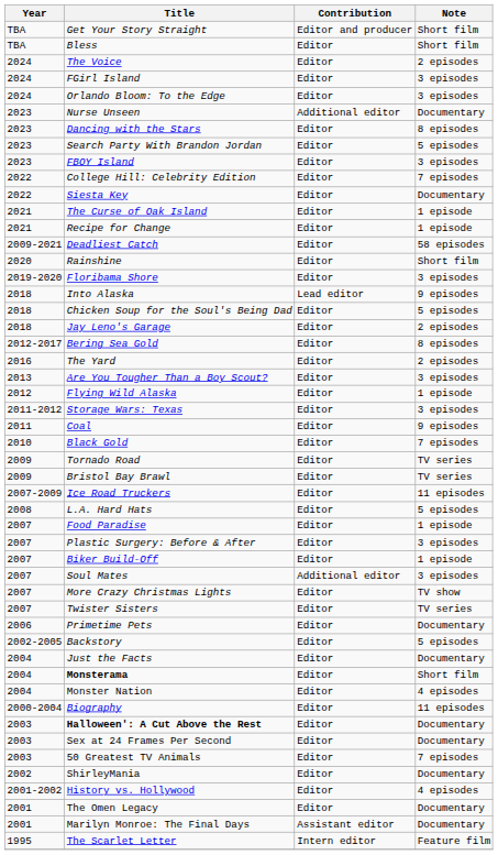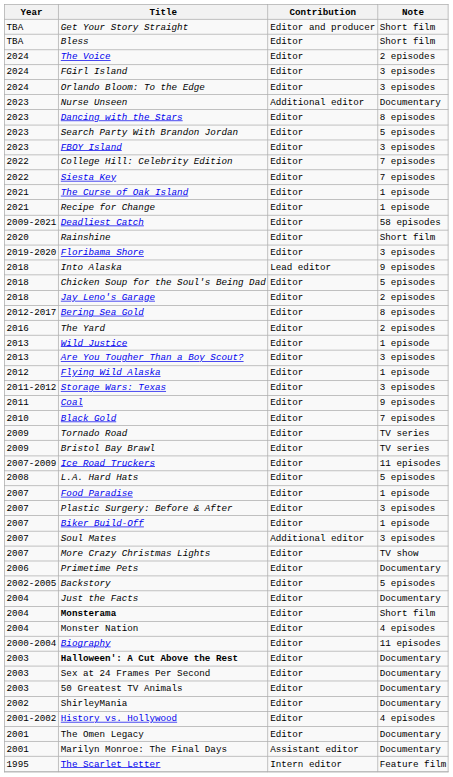 <table class="wikitable sortable">
 <tr>
 <th>Year</th>
 <th>Title</th>
 <th>Contribution</th>
 <th>Note</th>
 </tr>
 <tr>
 <td>TBA</td>
 <td><em>Get Your Story Straight</em></td>
 <td>Editor and producer</td>
 <td>Short film</td>
 </tr>
 <tr>
 <td>TBA</td>
 <td><em>Bless</em></td>
 <td>Editor</td>
 <td>Short film</td>
 </tr>
 <tr>
 <td>2024</td>
 <td><em><a href='#'>The Voice</a></em></td>
 <td>Editor</td>
 <td>2 episodes</td>
 </tr>
 <tr>
 <td>2024</td>
 <td><em>FGirl Island</em></td>
 <td>Editor</td>
 <td>3 episodes</td>
 </tr>
 <tr>
 <td>2024</td>
 <td><em>Orlando Bloom: To the Edge</em></td>
 <td>Editor</td>
 <td>3 episodes</td>
 </tr>
 <tr>
 <td>2023</td>
 <td><em>Nurse Unseen</em></td>
 <td>Additional editor</td>
 <td>Documentary</td>
 </tr>
 <tr>
 <td>2023</td>
 <td><em><a href='#'>Dancing with the Stars</a></em></td>
 <td>Editor</td>
 <td>8 episodes</td>
 </tr>
 <tr>
 <td>2023</td>
 <td><em>Search Party With Brandon Jordan</em></td>
 <td>Editor</td>
 <td>5 episodes</td>
 </tr>
 <tr>
 <td>2023</td>
 <td><em><a href='#'>FBOY Island</a></em></td>
 <td>Editor</td>
 <td>3 episodes</td>
 </tr>
 <tr>
 <td>2022</td>
 <td><em>College Hill: Celebrity Edition</em></td>
 <td>Editor</td>
 <td>7 episodes</td>
 </tr>
 <tr>
 <td>2022</td>
 <td><em><a href='#'>Siesta Key</a></em></td>
 <td>Editor</td>
-<td>Documentary</td>
+<td>7 episodes</td>
 </tr>
 <tr>
 <td>2021</td>
 <td><em><a href='#'>The Curse of Oak Island</a></em></td>
 <td>Editor</td>
 <td>1 episode</td>
 </tr>
 <tr>
 <td>2021</td>
 <td><em>Recipe for Change</em></td>
 <td>Editor</td>
 <td>1 episode</td>
 </tr>
 <tr>
 <td>2009-2021</td>
 <td><em><a href='#'>Deadliest Catch</a></em></td>
 <td>Editor</td>
 <td>58 episodes</td>
 </tr>
 <tr>
 <td>2020</td>
 <td><em>Rainshine</em></td>
 <td>Editor</td>
 <td>Short film</td>
 </tr>
 <tr>
 <td>2019-2020</td>
 <td><em><a href='#'>Floribama Shore</a></em></td>
 <td>Editor</td>
 <td>3 episodes</td>
 </tr>
 <tr>
 <td>2018</td>
 <td><em>Into Alaska</em></td>
 <td>Lead editor</td>
 <td>9 episodes</td>
 </tr>
 <tr>
 <td>2018</td>
 <td><em>Chicken Soup for the Soul's Being Dad</em></td>
 <td>Editor</td>
 <td>5 episodes</td>
 </tr>
 <tr>
 <td>2018</td>
 <td><em><a href='#'>Jay Leno's Garage</a></em></td>
 <td>Editor</td>
 <td>2 episodes</td>
 </tr>
 <tr>
 <td>2012-2017</td>
 <td><em><a href='#'>Bering Sea Gold</a></em></td>
 <td>Editor</td>
 <td>8 episodes</td>
 </tr>
 <tr>
 <td>2016</td>
 <td><em>The Yard</em></td>
 <td>Editor</td>
 <td>2 episodes</td>
+</tr>
+<tr>
+<td>2013</td>
+<td><em><a href='#'>Wild Justice</a></em></td>
+<td>Editor</td>
+<td>1 episode</td>
 </tr>
 <tr>
 <td>2013</td>
 <td><em><a href='#'>Are You Tougher Than a Boy Scout?</a></em></td>
 <td>Editor</td>
 <td>3 episodes</td>
 </tr>
 <tr>
 <td>2012</td>
 <td><em><a href='#'>Flying Wild Alaska</a></em></td>
 <td>Editor</td>
 <td>1 episode</td>
 </tr>
 <tr>
 <td>2011-2012</td>
 <td><em><a href='#'>Storage Wars: Texas</a></em></td>
 <td>Editor</td>
 <td>3 episodes</td>
 </tr>
 <tr>
 <td>2011</td>
 <td><em><a href='#'>Coal</a></em></td>
 <td>Editor</td>
 <td>9 episodes</td>
 </tr>
 <tr>
 <td>2010</td>
 <td><em><a href='#'>Black Gold</a></em></td>
 <td>Editor</td>
 <td>7 episodes</td>
 </tr>
 <tr>
 <td>2009</td>
 <td><em>Tornado Road</em></td>
 <td>Editor</td>
 <td>TV series</td>
 </tr>
 <tr>
 <td>2009</td>
 <td><em>Bristol Bay Brawl</em></td>
 <td>Editor</td>
 <td>TV series</td>
 </tr>
 <tr>
 <td>2007-2009</td>
 <td><em><a href='#'>Ice Road Truckers</a></em></td>
 <td>Editor</td>
 <td>11 episodes</td>
 </tr>
 <tr>
 <td>2008</td>
 <td><em>L.A. Hard Hats</em></td>
 <td>Editor</td>
 <td>5 episodes</td>
 </tr>
 <tr>
 <td>2007</td>
 <td><em><a href='#'>Food Paradise</a></em></td>
 <td>Editor</td>
 <td>1 episode</td>
 </tr>
 <tr>
 <td>2007</td>
 <td><em>Plastic Surgery: Before & After</em></td>
 <td>Editor</td>
 <td>3 episodes</td>
 </tr>
 <tr>
 <td>2007</td>
 <td><em><a href='#'>Biker Build-Off</a></em></td>
 <td>Editor</td>
 <td>1 episode</td>
 </tr>
 <tr>
 <td>2007</td>
 <td><em>Soul Mates</em></td>
 <td>Additional editor</td>
 <td>3 episodes</td>
 </tr>
 <tr>
 <td>2007</td>
 <td><em>More Crazy Christmas Lights</em></td>
 <td>Editor</td>
 <td>TV show</td>
 </tr>
 <tr>
-<td>2007</td>
-<td><em>Twister Sisters</em></td>
-<td>Editor</td>
-<td>TV series</td>
-</tr>
-<tr>
 <td>2006</td>
 <td><em>Primetime Pets</em></td>
 <td>Editor</td>
 <td>Documentary</td>
 </tr>
 <tr>
 <td>2002-2005</td>
 <td><em>Backstory</em></td>
 <td>Editor</td>
 <td>5 episodes</td>
 </tr>
 <tr>
 <td>2004</td>
 <td><em>Just the Facts</em></td>
 <td>Editor</td>
 <td>Documentary</td>
 </tr>
 <tr>
 <td>2004</td>
 <td><strong>Monsterama<em></td>
 <td>Editor</td>
 <td>Short film</td>
 </tr>
 <tr>
 <td>2004</td>
 <td></strong>Monster Nation</em></td>
 <td>Editor</td>
 <td>4 episodes</td>
 </tr>
 <tr>
 <td>2000-2004</td>
 <td><em><a href='#'>Biography</a></em></td>
 <td>Editor</td>
 <td>11 episodes</td>
 </tr>
 <tr>
 <td>2003</td>
 <td><strong>Halloween': A Cut Above the Rest<em></td>
 <td>Editor</td>
 <td>Documentary</td>
 </tr>
 <tr>
 <td>2003</td>
 <td></em>Sex at 24 Frames Per Second<em></td>
 <td>Editor</td>
 <td>Documentary</td>
 </tr>
 <tr>
 <td>2003</td>
 <td></em>50 Greatest TV Animals<em></td>
 <td>Editor</td>
-<td>7 episodes</td>
+<td>Documentary</td>
 </tr>
 <tr>
 <td>2002</td>
 <td></em>ShirleyMania<em></td>
 <td>Editor</td>
 <td>Documentary</td>
 </tr>
 <tr>
 <td>2001-2002</td>
 <td></em><a href='#'>History vs. Hollywood</a><em></td>
 <td>Editor</td>
 <td>4 episodes</td>
 </tr>
 <tr>
 <td>2001</td>
 <td></em>The Omen Legacy<em></td>
 <td>Editor</td>
 <td>Documentary</td>
 </tr>
 <tr>
 <td>2001</td>
 <td></em>Marilyn Monroe: The Final Days<em></td>
 <td>Assistant editor</td>
 <td>Documentary</td>
 </tr>
 <tr>
 <td>1995</td>
 <td></em><a href='#'>The Scarlet Letter</a><em></td>
 <td>Intern editor</td>
 <td>Feature film</td>
 </tr>
 <tr>
 </tr>
 </table>
